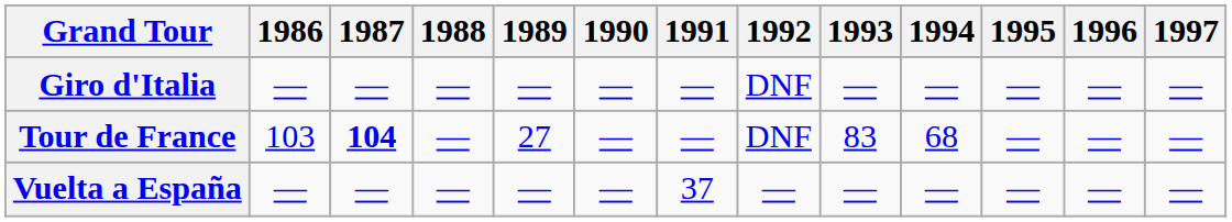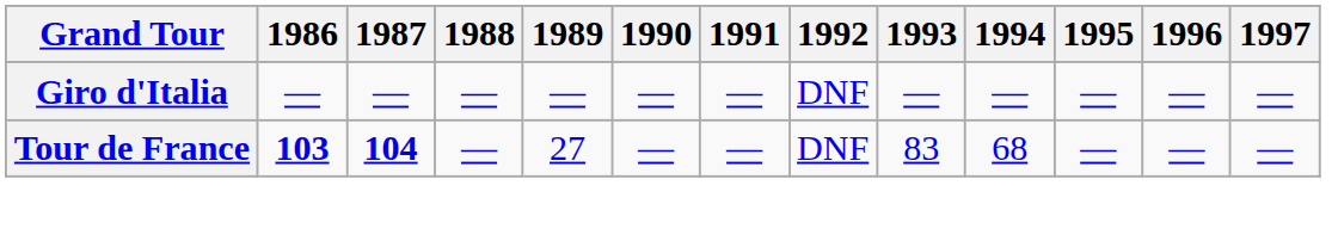 <table class="wikitable plainrowheaders">
 <tr>
 <th scope="col"><a href='#'>Grand Tour</a></th>
 <th scope="col">1986</th>
 <th scope="col">1987</th>
 <th scope="col">1988</th>
 <th scope="col">1989</th>
 <th scope="col">1990</th>
 <th scope="col">1991</th>
 <th scope="col">1992</th>
 <th scope="col">1993</th>
 <th scope="col">1994</th>
 <th scope="col">1995</th>
 <th scope="col">1996</th>
 <th scope="col">1997</th>
 </tr>
 <tr style="text-align:center;">
 <th scope="row"> <a href='#'>Giro d'Italia</a></th>
 <td><a href='#'>—</a></td>
 <td><a href='#'>—</a></td>
 <td><a href='#'>—</a></td>
 <td><a href='#'>—</a></td>
 <td><a href='#'>—</a></td>
 <td><a href='#'>—</a></td>
 <td><a href='#'>DNF</a></td>
 <td><a href='#'>—</a></td>
 <td><a href='#'>—</a></td>
 <td><a href='#'>—</a></td>
 <td><a href='#'>—</a></td>
 <td><a href='#'>—</a></td>
 </tr>
 <tr style="text-align:center;">
 <th scope="row"> <a href='#'>Tour de France</a></th>
-<td><a href='#'>103</a></td>
+<td><strong><a href='#'>103</a></strong></td>
 <td><strong><a href='#'>104</a></strong></td>
 <td><a href='#'>—</a></td>
 <td><a href='#'>27</a></td>
 <td><a href='#'>—</a></td>
 <td><a href='#'>—</a></td>
 <td><a href='#'>DNF</a></td>
 <td><a href='#'>83</a></td>
 <td><a href='#'>68</a></td>
 <td><a href='#'>—</a></td>
 <td><a href='#'>—</a></td>
 <td><a href='#'>—</a></td>
 </tr>
-<tr style="text-align:center;">
-<th scope="row"> <a href='#'>Vuelta a España</a></th>
-<td><a href='#'>—</a></td>
-<td><a href='#'>—</a></td>
-<td><a href='#'>—</a></td>
-<td><a href='#'>—</a></td>
-<td><a href='#'>—</a></td>
-<td><a href='#'>37</a></td>
-<td><a href='#'>—</a></td>
-<td><a href='#'>—</a></td>
-<td><a href='#'>—</a></td>
-<td><a href='#'>—</a></td>
-<td><a href='#'>—</a></td>
-<td><a href='#'>—</a></td>
-</tr>
 </table>
